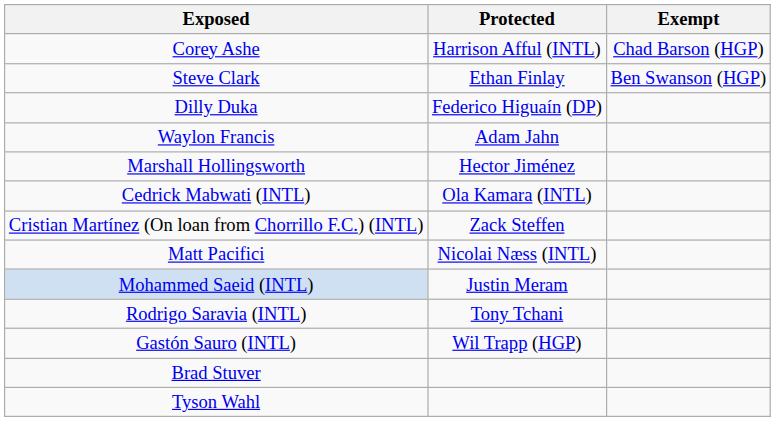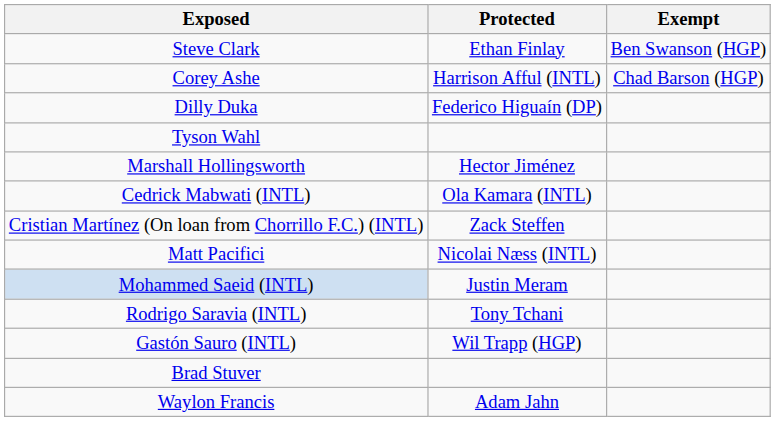 <table class="wikitable" style="text-align:center">
 <tr>
 <th>Exposed</th>
 <th>Protected</th>
 <th>Exempt</th>
 </tr>
 <tr>
+<td><a href='#'>Steve Clark</a></td>
+<td><a href='#'>Ethan Finlay</a></td>
+<td><a href='#'>Ben Swanson</a> (<a href='#'>HGP</a>)</td>
+</tr>
+<tr>
 <td><a href='#'>Corey Ashe</a></td>
 <td><a href='#'>Harrison Afful</a> (<a href='#'>INTL</a>)</td>
 <td><a href='#'>Chad Barson</a> (<a href='#'>HGP</a>)</td>
-</tr>
-<tr>
-<td><a href='#'>Steve Clark</a></td>
-<td><a href='#'>Ethan Finlay</a></td>
-<td><a href='#'>Ben Swanson</a> (<a href='#'>HGP</a>)</td>
 </tr>
 <tr>
 <td><a href='#'>Dilly Duka</a></td>
 <td><a href='#'>Federico Higuaín</a> (<a href='#'>DP</a>)</td>
 <td></td>
 </tr>
 <tr>
-<td><a href='#'>Waylon Francis</a></td>
-<td><a href='#'>Adam Jahn</a></td>
+<td><a href='#'>Tyson Wahl</a></td>
+<td></td>
 <td></td>
 </tr>
 <tr>
 <td><a href='#'>Marshall Hollingsworth</a></td>
 <td><a href='#'>Hector Jiménez</a></td>
 <td></td>
 </tr>
 <tr>
 <td><a href='#'>Cedrick Mabwati</a> (<a href='#'>INTL</a>)</td>
 <td><a href='#'>Ola Kamara</a> (<a href='#'>INTL</a>)</td>
 <td></td>
 </tr>
 <tr>
 <td><a href='#'>Cristian Martínez</a> (On loan from <a href='#'>Chorrillo F.C.</a>) (<a href='#'>INTL</a>)</td>
 <td><a href='#'>Zack Steffen</a></td>
 <td></td>
 </tr>
 <tr>
 <td><a href='#'>Matt Pacifici</a></td>
 <td><a href='#'>Nicolai Næss</a> (<a href='#'>INTL</a>)</td>
 <td></td>
 </tr>
 <tr>
 <td style="background: #CEE0F2"><a href='#'>Mohammed Saeid</a> (<a href='#'>INTL</a>)</td>
 <td><a href='#'>Justin Meram</a></td>
 <td></td>
 </tr>
 <tr>
 <td><a href='#'>Rodrigo Saravia</a> (<a href='#'>INTL</a>)</td>
 <td><a href='#'>Tony Tchani</a></td>
 <td></td>
 </tr>
 <tr>
 <td><a href='#'>Gastón Sauro</a> (<a href='#'>INTL</a>)</td>
 <td><a href='#'>Wil Trapp</a> (<a href='#'>HGP</a>)</td>
 <td></td>
 </tr>
 <tr>
 <td><a href='#'>Brad Stuver</a></td>
 <td></td>
 <td></td>
 </tr>
 <tr>
-<td><a href='#'>Tyson Wahl</a></td>
-<td></td>
+<td><a href='#'>Waylon Francis</a></td>
+<td><a href='#'>Adam Jahn</a></td>
 <td></td>
 </tr>
 </table>
